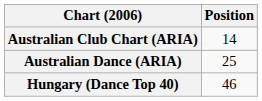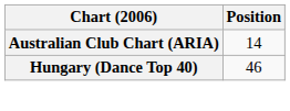 <table class="wikitable sortable plainrowheaders" style="text-align:center">
 <tr>
 <th>Chart (2006)</th>
 <th>Position</th>
 </tr>
 <tr>
 <th scope="row">Australian Club Chart (ARIA)</th>
 <td>14</td>
 </tr>
 <tr>
-<th scope="row">Australian Dance (ARIA)</th>
-<td>25</td>
-</tr>
-<tr>
 <th scope="row">Hungary (Dance Top 40)</th>
 <td>46</td>
 </tr>
 </table>
